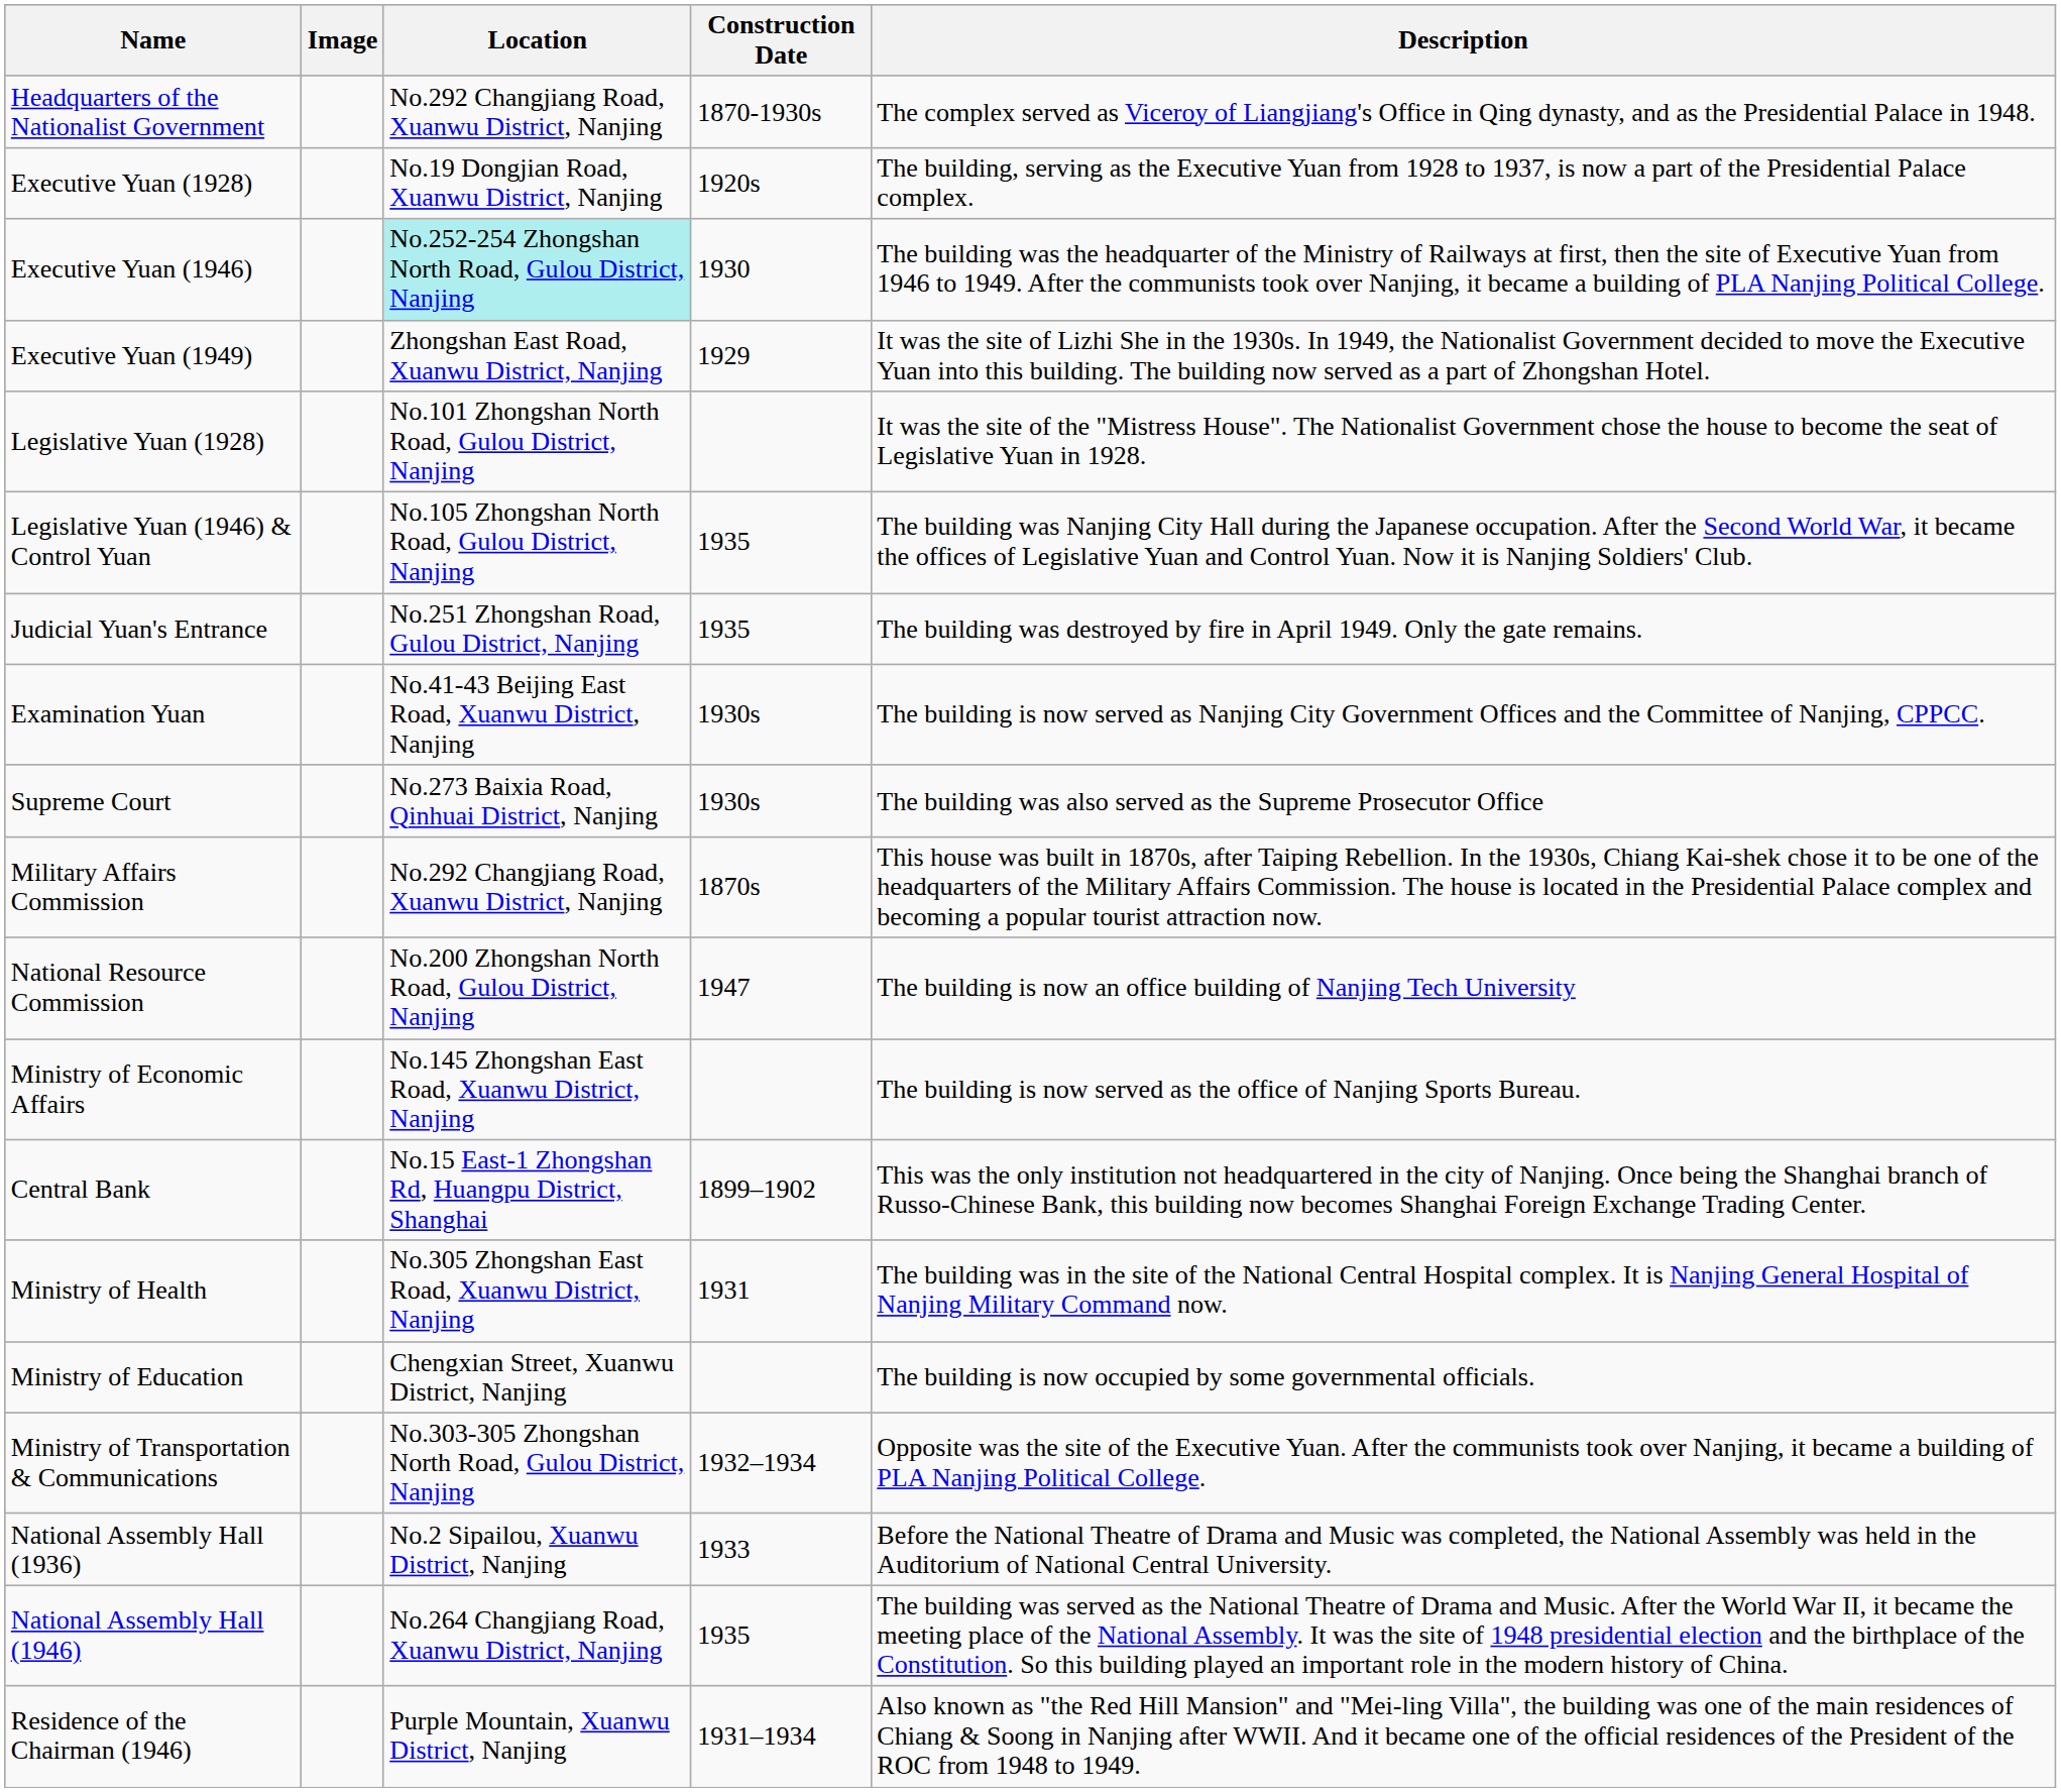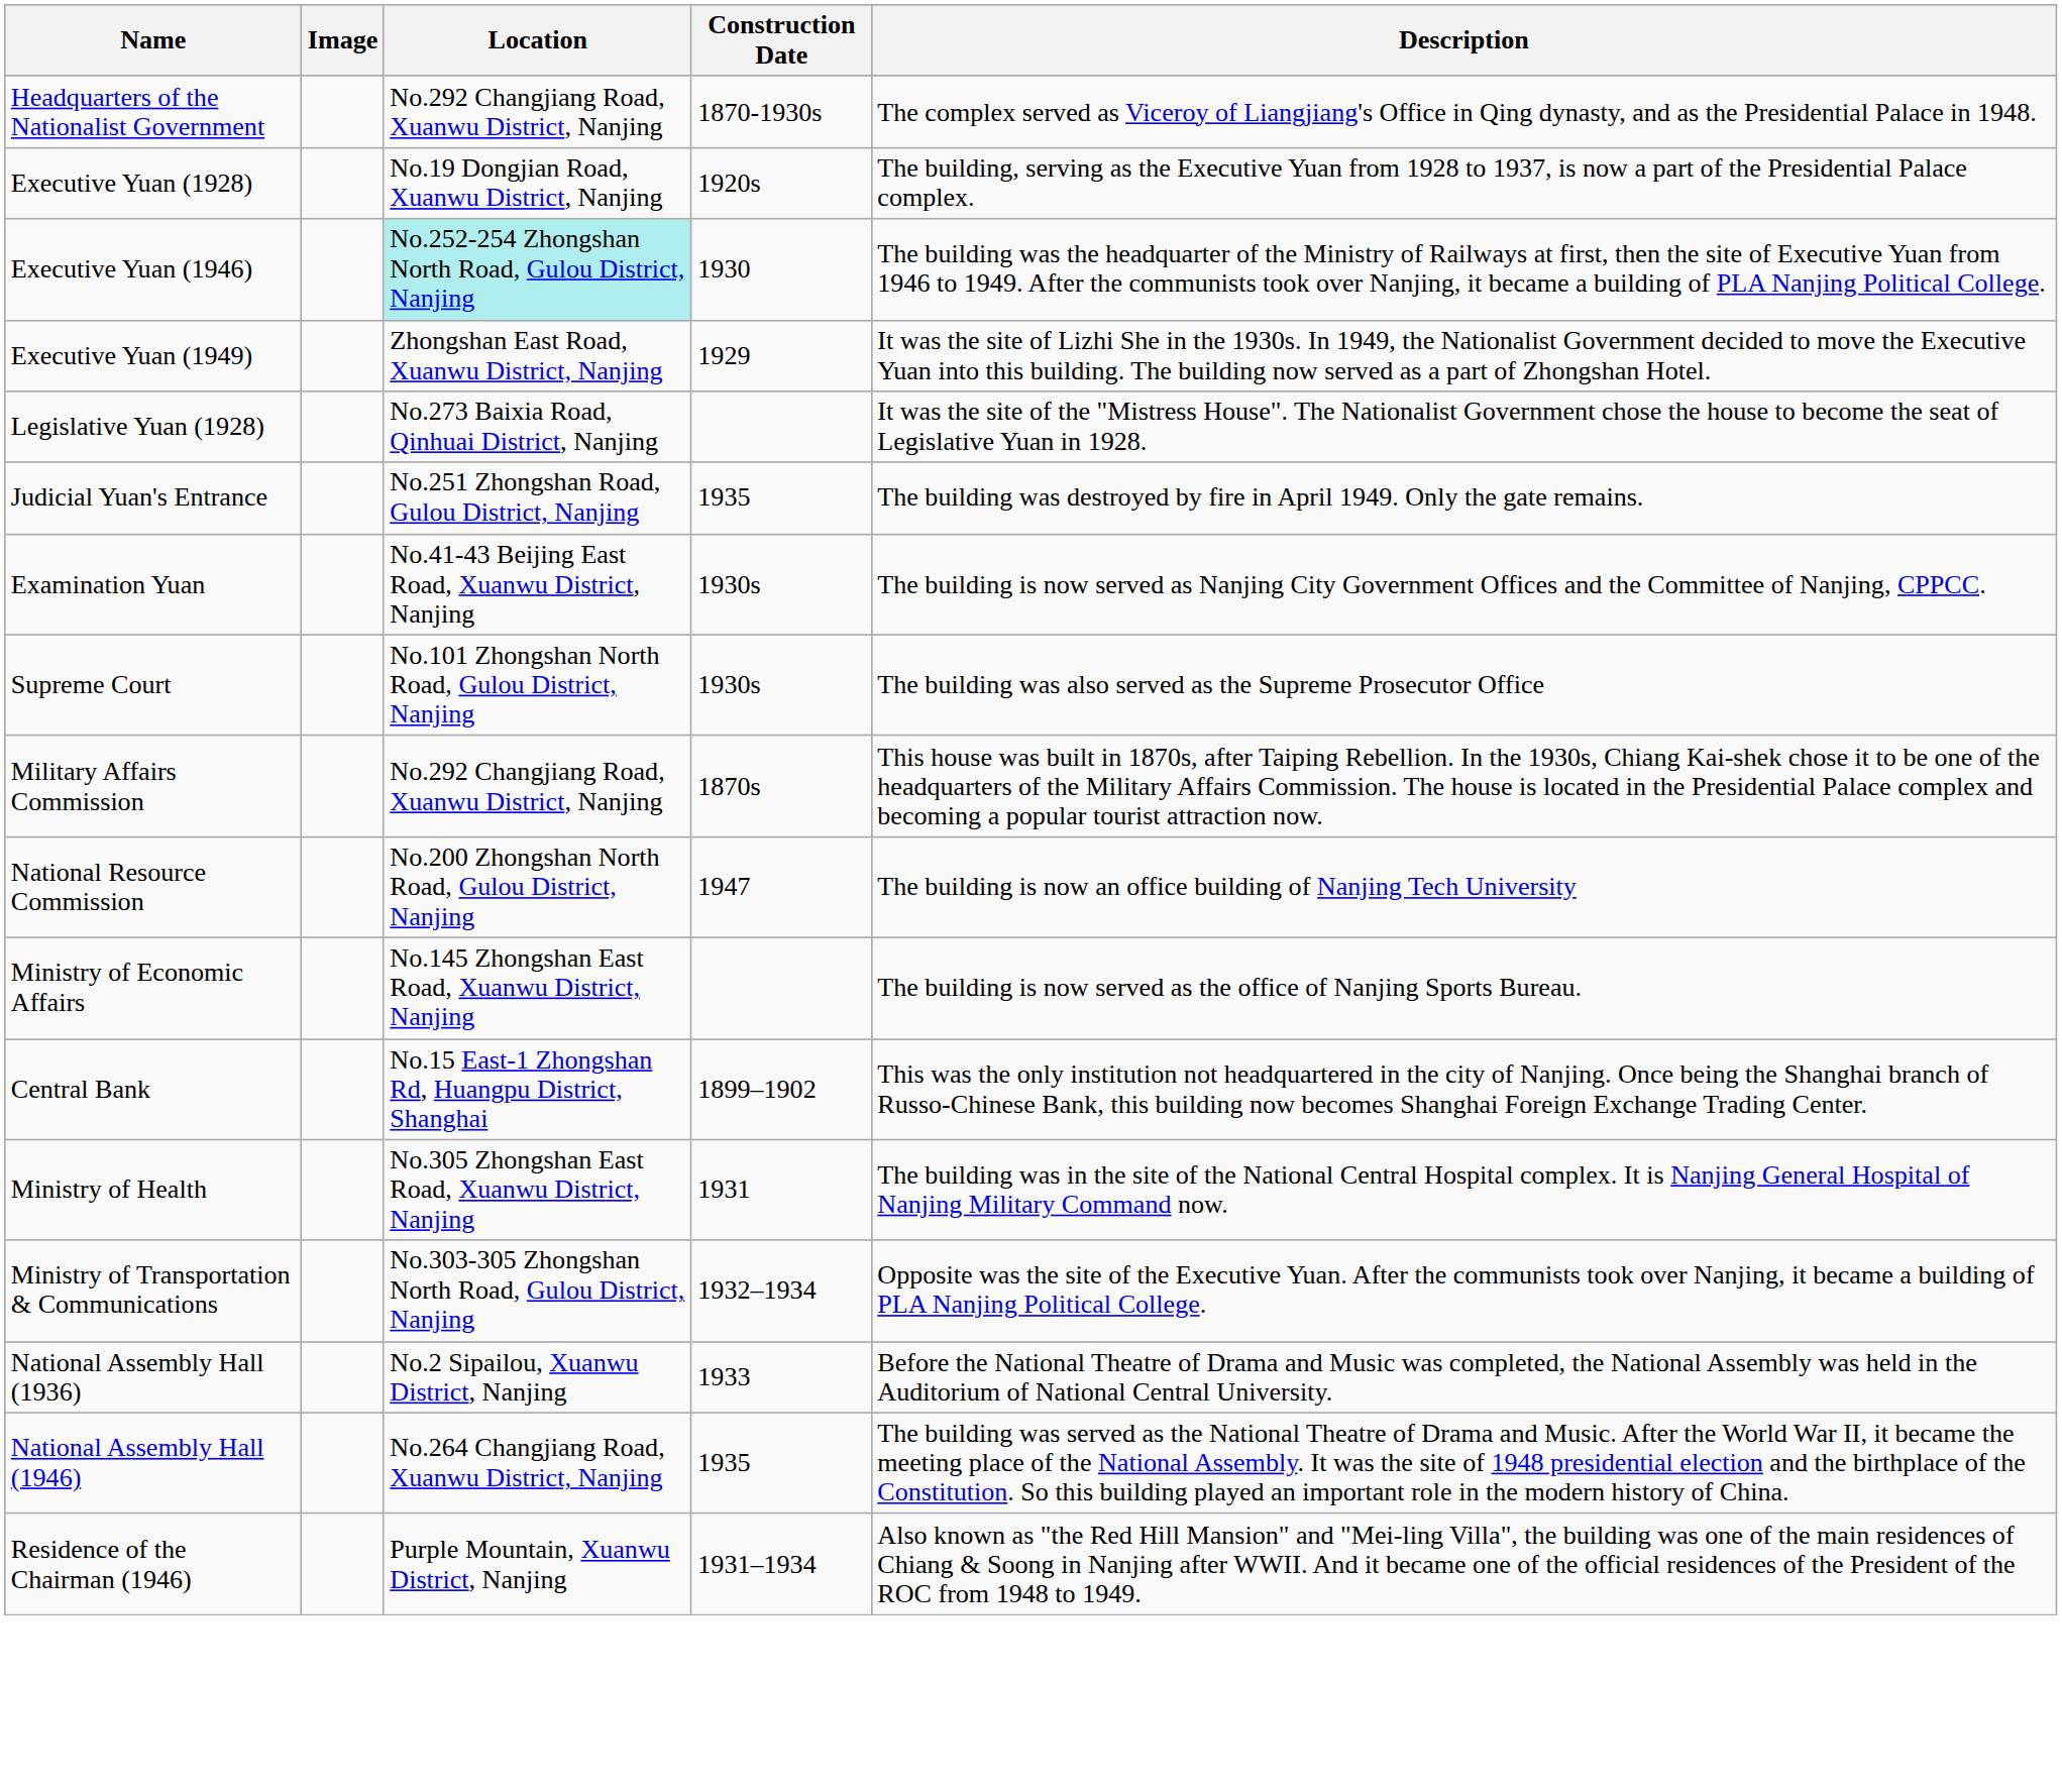 <table class="wikitable sortable">
 <tr>
 <th data-sort-type="text">Name</th>
 <th class="unsortable">Image</th>
 <th data-sort-type="text">Location</th>
 <th data-sort-type="number">Construction Date</th>
 <th>Description</th>
 </tr>
 <tr>
 <td><a href='#'>Headquarters of the Nationalist Government</a></td>
 <td></td>
 <td>No.292 Changjiang Road, <a href='#'>Xuanwu District</a>, Nanjing</td>
 <td>1870-1930s</td>
 <td>The complex served as <a href='#'>Viceroy of Liangjiang</a>'s Office in Qing dynasty, and as the Presidential Palace in 1948.</td>
 </tr>
 <tr>
 <td>Executive Yuan (1928)</td>
 <td></td>
 <td>No.19 Dongjian Road, <a href='#'>Xuanwu District</a>, Nanjing</td>
 <td>1920s</td>
 <td>The building, serving as the Executive Yuan from 1928 to 1937, is now a part of the Presidential Palace complex.</td>
 </tr>
 <tr>
 <td>Executive Yuan (1946)</td>
 <td></td>
 <td style="background: paleturquoise;">No.252-254 Zhongshan North Road, <a href='#'>Gulou District, Nanjing</a></td>
 <td>1930</td>
 <td>The building was the headquarter of the Ministry of Railways at first, then the site of Executive Yuan from 1946 to 1949. After the communists took over Nanjing, it became a building of <a href='#'>PLA Nanjing Political College</a>.</td>
 </tr>
 <tr>
 <td>Executive Yuan (1949)</td>
 <td></td>
 <td>Zhongshan East Road, <a href='#'>Xuanwu District, Nanjing</a></td>
 <td>1929</td>
 <td>It was the site of Lizhi She in the 1930s. In 1949, the Nationalist Government decided to move the Executive Yuan into this building. The building now served as a part of Zhongshan Hotel.</td>
 </tr>
 <tr>
 <td>Legislative Yuan (1928)</td>
 <td></td>
-<td>No.101 Zhongshan North Road, <a href='#'>Gulou District, Nanjing</a></td>
+<td>No.273 Baixia Road, <a href='#'>Qinhuai District</a>, Nanjing</td>
 <td></td>
 <td>It was the site of the "Mistress House". The Nationalist Government chose the house to become the seat of Legislative Yuan in 1928.</td>
-</tr>
-<tr>
-<td>Legislative Yuan (1946) & Control Yuan</td>
-<td></td>
-<td>No.105 Zhongshan North Road, <a href='#'>Gulou District, Nanjing</a></td>
-<td>1935</td>
-<td>The building was Nanjing City Hall during the Japanese occupation. After the <a href='#'>Second World War</a>, it became the offices of Legislative Yuan and Control Yuan. Now it is Nanjing Soldiers' Club.</td>
 </tr>
 <tr>
 <td>Judicial Yuan's Entrance</td>
 <td></td>
 <td>No.251 Zhongshan Road, <a href='#'>Gulou District, Nanjing</a></td>
 <td>1935</td>
 <td>The building was destroyed by fire in April 1949. Only the gate remains.</td>
 </tr>
 <tr>
 <td>Examination Yuan</td>
 <td></td>
 <td>No.41-43 Beijing East Road, <a href='#'>Xuanwu District</a>, Nanjing</td>
 <td>1930s</td>
 <td>The building is now served as Nanjing City Government Offices and the Committee of Nanjing, <a href='#'>CPPCC</a>.</td>
 </tr>
 <tr>
 <td>Supreme Court</td>
 <td></td>
-<td>No.273 Baixia Road, <a href='#'>Qinhuai District</a>, Nanjing</td>
+<td>No.101 Zhongshan North Road, <a href='#'>Gulou District, Nanjing</a></td>
 <td>1930s</td>
 <td>The building was also served as the Supreme Prosecutor Office</td>
 </tr>
 <tr>
 <td>Military Affairs Commission</td>
 <td></td>
 <td>No.292 Changjiang Road, <a href='#'>Xuanwu District</a>, Nanjing</td>
 <td>1870s</td>
 <td>This house was built in 1870s, after Taiping Rebellion. In the 1930s, Chiang Kai-shek chose it to be one of the headquarters of the Military Affairs Commission. The house is located in the Presidential Palace complex and becoming a popular tourist attraction now.</td>
 </tr>
 <tr>
 <td>National Resource Commission</td>
 <td></td>
 <td>No.200 Zhongshan North Road, <a href='#'>Gulou District, Nanjing</a></td>
 <td>1947</td>
 <td>The building is now an office building of <a href='#'>Nanjing Tech University</a></td>
 </tr>
 <tr>
 <td>Ministry of Economic Affairs</td>
 <td></td>
 <td>No.145 Zhongshan East Road, <a href='#'>Xuanwu District, Nanjing</a></td>
 <td></td>
 <td>The building is now served as the office of Nanjing Sports Bureau.</td>
 </tr>
 <tr>
 <td>Central Bank</td>
 <td></td>
 <td>No.15 <a href='#'>East-1 Zhongshan Rd</a>, <a href='#'>Huangpu District, Shanghai</a></td>
 <td>1899–1902</td>
 <td>This was the only institution not headquartered in the city of Nanjing. Once being the Shanghai branch of Russo-Chinese Bank, this building now becomes Shanghai Foreign Exchange Trading Center.</td>
 </tr>
 <tr>
 <td>Ministry of Health</td>
 <td></td>
 <td>No.305 Zhongshan East Road, <a href='#'>Xuanwu District, Nanjing</a></td>
 <td>1931</td>
 <td>The building was in the site of the National Central Hospital complex. It is <a href='#'>Nanjing General Hospital of Nanjing Military Command</a> now.</td>
 </tr>
 <tr>
-<td>Ministry of Education</td>
-<td></td>
-<td>Chengxian Street, Xuanwu District, Nanjing</td>
-<td></td>
-<td>The building is now occupied by some governmental officials.</td>
-</tr>
-<tr>
 <td>Ministry of Transportation & Communications</td>
 <td></td>
 <td>No.303-305 Zhongshan North Road, <a href='#'>Gulou District, Nanjing</a></td>
 <td>1932–1934</td>
 <td>Opposite was the site of the Executive Yuan. After the communists took over Nanjing, it became a building of <a href='#'>PLA Nanjing Political College</a>.</td>
 </tr>
 <tr>
 <td>National Assembly Hall (1936)</td>
 <td></td>
 <td>No.2 Sipailou, <a href='#'>Xuanwu District</a>, Nanjing</td>
 <td>1933</td>
 <td>Before the National Theatre of Drama and Music was completed, the National Assembly was held in the Auditorium of National Central University.</td>
 </tr>
 <tr>
 <td><a href='#'>National Assembly Hall (1946)</a></td>
 <td></td>
 <td>No.264 Changjiang Road, <a href='#'>Xuanwu District, Nanjing</a></td>
 <td>1935</td>
 <td>The building was served as the National Theatre of Drama and Music. After the World War II, it became the meeting place of the <a href='#'>National Assembly</a>. It was the site of <a href='#'>1948 presidential election</a> and the birthplace of the <a href='#'>Constitution</a>. So this building played an important role in the modern history of China.</td>
 </tr>
 <tr>
 <td>Residence of the Chairman (1946)</td>
 <td></td>
 <td>Purple Mountain, <a href='#'>Xuanwu District</a>, Nanjing</td>
 <td>1931–1934</td>
 <td>Also known as "the Red Hill Mansion" and "Mei-ling Villa", the building was one of the main residences of Chiang & Soong in Nanjing after WWII. And it became one of the official residences of the President of the ROC from 1948 to 1949.</td>
 </tr>
 </table>
